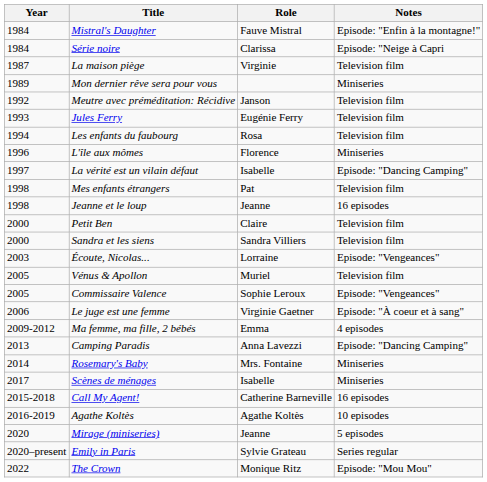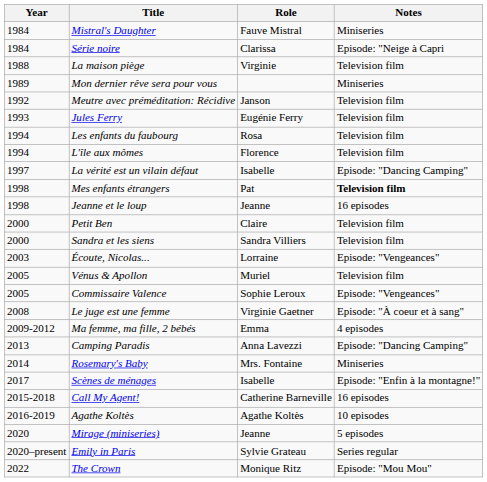 <table class="wikitable sortable">
 <tr>
 <th>Year</th>
 <th>Title</th>
 <th>Role</th>
 <th>Notes</th>
 </tr>
 <tr>
 <td>1984</td>
 <td><em><a href='#'>Mistral's Daughter</a></em></td>
 <td>Fauve Mistral</td>
-<td>Episode: "Enfin à la montagne!"</td>
+<td>Miniseries</td>
 </tr>
 <tr>
 <td>1984</td>
 <td><em><a href='#'>Série noire</a></em></td>
 <td>Clarissa</td>
 <td>Episode: "Neige à Capri</td>
 </tr>
 <tr>
-<td>1987</td>
+<td>1988</td>
 <td><em>La maison piège</em></td>
 <td>Virginie</td>
 <td>Television film</td>
 </tr>
 <tr>
 <td>1989</td>
 <td><em>Mon dernier rêve sera pour vous</em></td>
 <td></td>
 <td>Miniseries</td>
 </tr>
 <tr>
 <td>1992</td>
 <td><em>Meutre avec préméditation: Récidive</em></td>
 <td>Janson</td>
 <td>Television film</td>
 </tr>
 <tr>
 <td>1993</td>
 <td><em><a href='#'>Jules Ferry</a></em></td>
 <td>Eugénie Ferry</td>
 <td>Television film</td>
 </tr>
 <tr>
 <td>1994</td>
 <td><em>Les enfants du faubourg</em></td>
 <td>Rosa</td>
 <td>Television film</td>
 </tr>
 <tr>
-<td>1996</td>
+<td>1994</td>
 <td><em>L'île aux mômes</em></td>
 <td>Florence</td>
-<td>Miniseries</td>
+<td>Television film</td>
 </tr>
 <tr>
 <td>1997</td>
 <td><em>La vérité est un vilain défaut</em></td>
 <td>Isabelle</td>
 <td>Episode: "Dancing Camping"</td>
 </tr>
 <tr>
 <td>1998</td>
 <td><em>Mes enfants étrangers</em></td>
 <td>Pat</td>
-<td>Television film</td>
+<td><strong>Television film</strong></td>
 </tr>
 <tr>
 <td>1998</td>
 <td><em>Jeanne et le loup</em></td>
 <td>Jeanne</td>
 <td>16 episodes</td>
 </tr>
 <tr>
 <td>2000</td>
 <td><em>Petit Ben</em></td>
 <td>Claire</td>
 <td>Television film</td>
 </tr>
 <tr>
 <td>2000</td>
 <td><em>Sandra et les siens</em></td>
 <td>Sandra Villiers</td>
 <td>Television film</td>
 </tr>
 <tr>
 <td>2003</td>
 <td><em>Écoute, Nicolas...</em></td>
 <td>Lorraine</td>
 <td>Episode: "Vengeances"</td>
 </tr>
 <tr>
 <td>2005</td>
 <td><em>Vénus & Apollon</em></td>
 <td>Muriel</td>
 <td>Television film</td>
 </tr>
 <tr>
 <td>2005</td>
 <td><em>Commissaire Valence</em></td>
 <td>Sophie Leroux</td>
 <td>Episode: "Vengeances"</td>
 </tr>
 <tr>
-<td>2006</td>
+<td>2008</td>
 <td><em>Le juge est une femme</em></td>
 <td>Virginie Gaetner</td>
 <td>Episode: "À coeur et à sang"</td>
 </tr>
 <tr>
 <td>2009-2012</td>
 <td><em>Ma femme, ma fille, 2 bébés</em></td>
 <td>Emma</td>
 <td>4 episodes</td>
 </tr>
 <tr>
 <td>2013</td>
 <td><em>Camping Paradis</em></td>
 <td>Anna Lavezzi</td>
 <td>Episode: "Dancing Camping"</td>
 </tr>
 <tr>
 <td>2014</td>
 <td><em><a href='#'>Rosemary's Baby</a></em></td>
 <td>Mrs. Fontaine</td>
 <td>Miniseries</td>
 </tr>
 <tr>
 <td>2017</td>
 <td><em><a href='#'>Scènes de ménages</a></em></td>
 <td>Isabelle</td>
-<td>Miniseries</td>
+<td>Episode: "Enfin à la montagne!"</td>
 </tr>
 <tr>
 <td>2015-2018</td>
 <td><em><a href='#'>Call My Agent!</a></em></td>
 <td>Catherine Barneville</td>
 <td>16 episodes</td>
 </tr>
 <tr>
 <td>2016-2019</td>
 <td><em>Agathe Koltès</em></td>
 <td>Agathe Koltès</td>
 <td>10 episodes</td>
 </tr>
 <tr>
 <td>2020</td>
 <td><em><a href='#'>Mirage (miniseries)</a></em></td>
 <td>Jeanne</td>
 <td>5 episodes</td>
 </tr>
 <tr>
 <td>2020–present</td>
 <td><em><a href='#'>Emily in Paris</a></em></td>
 <td>Sylvie Grateau</td>
 <td>Series regular</td>
 </tr>
 <tr>
 <td>2022</td>
 <td><em><a href='#'>The Crown</a></em></td>
 <td>Monique Ritz</td>
 <td>Episode: "Mou Mou"</td>
 </tr>
 </table>
